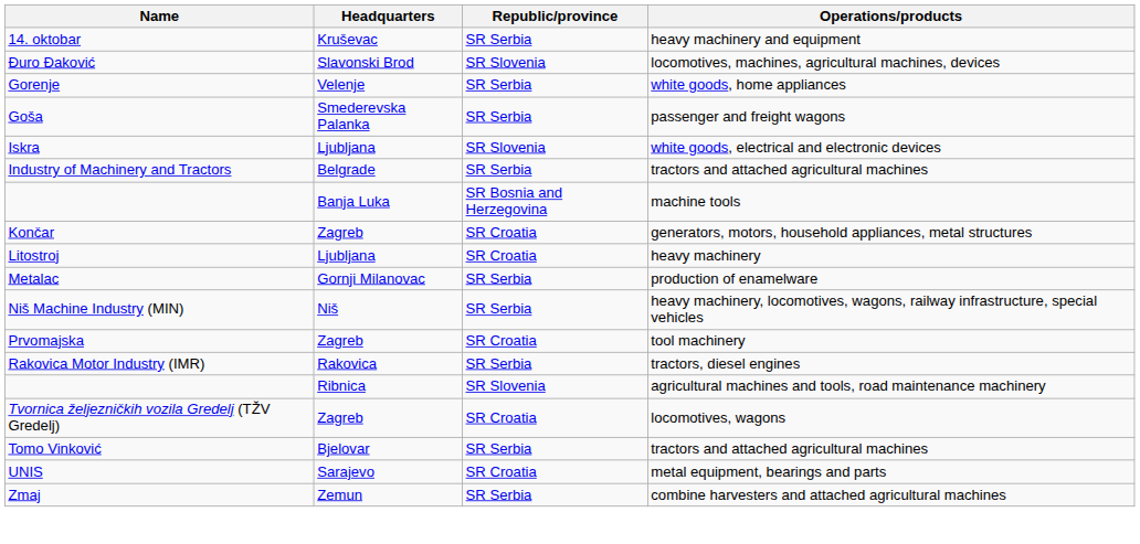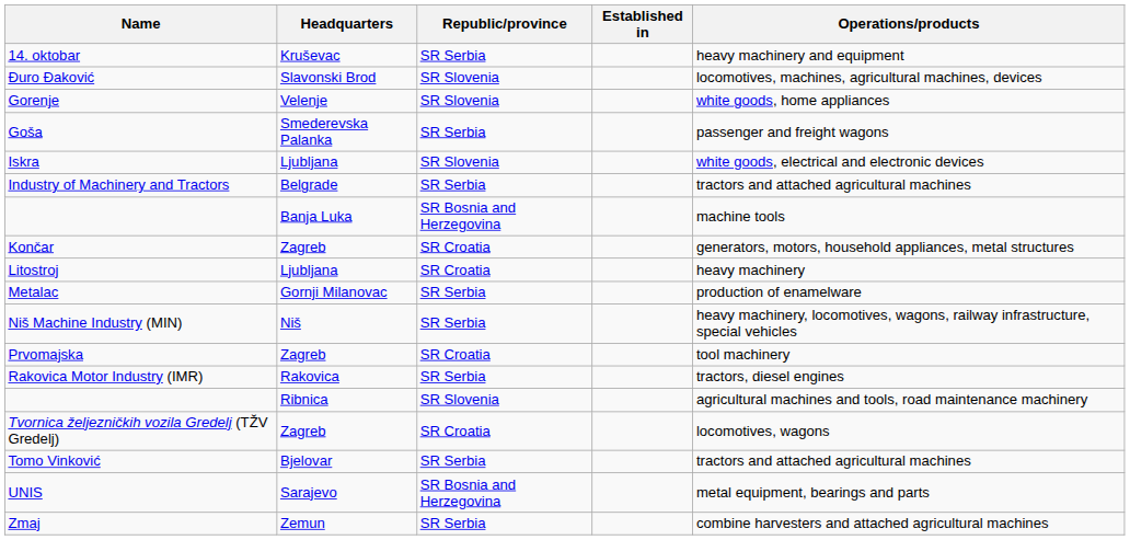 <table class="wikitable">
 <tr>
 <th>Name</th>
 <th>Headquarters</th>
 <th>Republic/province</th>
+<th>Established in</th>
 <th>Operations/products</th>
 </tr>
 <tr>
 <td><a href='#'>14. oktobar</a></td>
 <td><a href='#'>Kruševac</a></td>
 <td><a href='#'>SR Serbia</a></td>
+<td></td>
 <td>heavy machinery and equipment</td>
 </tr>
 <tr>
 <td><a href='#'>Đuro Đaković</a></td>
 <td><a href='#'>Slavonski Brod</a></td>
 <td><a href='#'>SR Slovenia</a></td>
+<td></td>
 <td>locomotives, machines, agricultural machines, devices</td>
 </tr>
 <tr>
 <td><a href='#'>Gorenje</a></td>
 <td><a href='#'>Velenje</a></td>
-<td><a href='#'>SR Serbia</a></td>
+<td><a href='#'>SR Slovenia</a></td>
+<td></td>
 <td><a href='#'>white goods</a>, home appliances</td>
 </tr>
 <tr>
 <td><a href='#'>Goša</a></td>
 <td><a href='#'>Smederevska Palanka</a></td>
 <td><a href='#'>SR Serbia</a></td>
+<td></td>
 <td>passenger and freight wagons</td>
 </tr>
 <tr>
 <td><a href='#'>Iskra</a></td>
 <td><a href='#'>Ljubljana</a></td>
 <td><a href='#'>SR Slovenia</a></td>
+<td></td>
 <td><a href='#'>white goods</a>, electrical and electronic devices</td>
 </tr>
 <tr>
 <td><a href='#'>Industry of Machinery and Tractors</a></td>
 <td><a href='#'>Belgrade</a></td>
 <td><a href='#'>SR Serbia</a></td>
+<td></td>
 <td>tractors and attached agricultural machines</td>
 </tr>
 <tr>
 <td></td>
 <td><a href='#'>Banja Luka</a></td>
 <td><a href='#'>SR Bosnia and Herzegovina</a></td>
+<td></td>
 <td>machine tools</td>
 </tr>
 <tr>
 <td><a href='#'>Končar</a></td>
 <td><a href='#'>Zagreb</a></td>
 <td><a href='#'>SR Croatia</a></td>
+<td></td>
 <td>generators, motors, household appliances, metal structures</td>
 </tr>
 <tr>
 <td><a href='#'>Litostroj</a></td>
 <td><a href='#'>Ljubljana</a></td>
 <td><a href='#'>SR Croatia</a></td>
+<td></td>
 <td>heavy machinery</td>
 </tr>
 <tr>
 <td><a href='#'>Metalac</a></td>
 <td><a href='#'>Gornji Milanovac</a></td>
 <td><a href='#'>SR Serbia</a></td>
+<td></td>
 <td>production of enamelware</td>
 </tr>
 <tr>
 <td><a href='#'>Niš Machine Industry</a> (MIN)</td>
 <td><a href='#'>Niš</a></td>
 <td><a href='#'>SR Serbia</a></td>
+<td></td>
 <td>heavy machinery, locomotives, wagons, railway infrastructure, special vehicles</td>
 </tr>
 <tr>
 <td><a href='#'>Prvomajska</a></td>
 <td><a href='#'>Zagreb</a></td>
 <td><a href='#'>SR Croatia</a></td>
+<td></td>
 <td>tool machinery</td>
 </tr>
 <tr>
 <td><a href='#'>Rakovica Motor Industry</a> (IMR)</td>
 <td><a href='#'>Rakovica</a></td>
 <td><a href='#'>SR Serbia</a></td>
+<td></td>
 <td>tractors, diesel engines</td>
 </tr>
 <tr>
 <td></td>
 <td><a href='#'>Ribnica</a></td>
 <td><a href='#'>SR Slovenia</a></td>
+<td></td>
 <td>agricultural machines and tools, road maintenance machinery</td>
 </tr>
 <tr>
 <td><em><a href='#'>Tvornica željezničkih vozila Gredelj</a></em> (TŽV Gredelj)</td>
 <td><a href='#'>Zagreb</a></td>
 <td><a href='#'>SR Croatia</a></td>
+<td></td>
 <td>locomotives, wagons</td>
 </tr>
 <tr>
 <td><a href='#'>Tomo Vinković</a></td>
 <td><a href='#'>Bjelovar</a></td>
 <td><a href='#'>SR Serbia</a></td>
+<td></td>
 <td>tractors and attached agricultural machines</td>
 </tr>
 <tr>
 <td><a href='#'>UNIS</a></td>
 <td><a href='#'>Sarajevo</a></td>
-<td><a href='#'>SR Croatia</a></td>
+<td><a href='#'>SR Bosnia and Herzegovina</a></td>
+<td></td>
 <td>metal equipment, bearings and parts</td>
 </tr>
 <tr>
 <td><a href='#'>Zmaj</a></td>
 <td><a href='#'>Zemun</a></td>
 <td><a href='#'>SR Serbia</a></td>
+<td></td>
 <td>combine harvesters and attached agricultural machines</td>
 </tr>
 </table>
